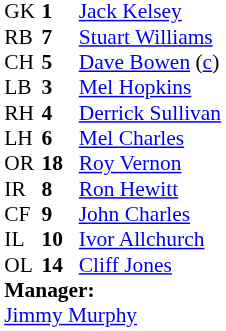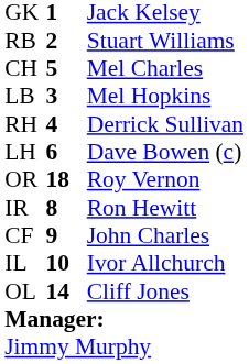 <table cellspacing="0" cellpadding="0" style="font-size:90%; margin:0.2em auto;">
 <tr>
 <th width="25"></th>
 <th width="25"></th>
 </tr>
 <tr>
 <td>GK</td>
 <td><strong>1</strong></td>
 <td><a href='#'>Jack Kelsey</a></td>
 </tr>
 <tr>
 <td>RB</td>
-<td><strong>7</strong></td>
+<td><strong>2</strong></td>
 <td><a href='#'>Stuart Williams</a></td>
 </tr>
 <tr>
 <td>CH</td>
 <td><strong>5</strong></td>
-<td><a href='#'>Dave Bowen</a> (<a href='#'>c</a>)</td>
+<td><a href='#'>Mel Charles</a></td>
 </tr>
 <tr>
 <td>LB</td>
 <td><strong>3</strong></td>
 <td><a href='#'>Mel Hopkins</a></td>
 </tr>
 <tr>
 <td>RH</td>
 <td><strong>4</strong></td>
 <td><a href='#'>Derrick Sullivan</a></td>
 </tr>
 <tr>
 <td>LH</td>
 <td><strong>6</strong></td>
-<td><a href='#'>Mel Charles</a></td>
+<td><a href='#'>Dave Bowen</a> (<a href='#'>c</a>)</td>
 </tr>
 <tr>
 <td>OR</td>
 <td><strong>18</strong></td>
 <td><a href='#'>Roy Vernon</a></td>
 </tr>
 <tr>
 <td>IR</td>
 <td><strong>8</strong></td>
 <td><a href='#'>Ron Hewitt</a></td>
 </tr>
 <tr>
 <td>CF</td>
 <td><strong>9</strong></td>
 <td><a href='#'>John Charles</a></td>
 </tr>
 <tr>
 <td>IL</td>
 <td><strong>10</strong></td>
 <td><a href='#'>Ivor Allchurch</a></td>
 </tr>
 <tr>
 <td>OL</td>
 <td><strong>14</strong></td>
 <td><a href='#'>Cliff Jones</a></td>
 </tr>
 <tr>
 <td colspan=3><strong>Manager:</strong></td>
 </tr>
 <tr>
 <td colspan=4><a href='#'>Jimmy Murphy</a></td>
 </tr>
 </table>
